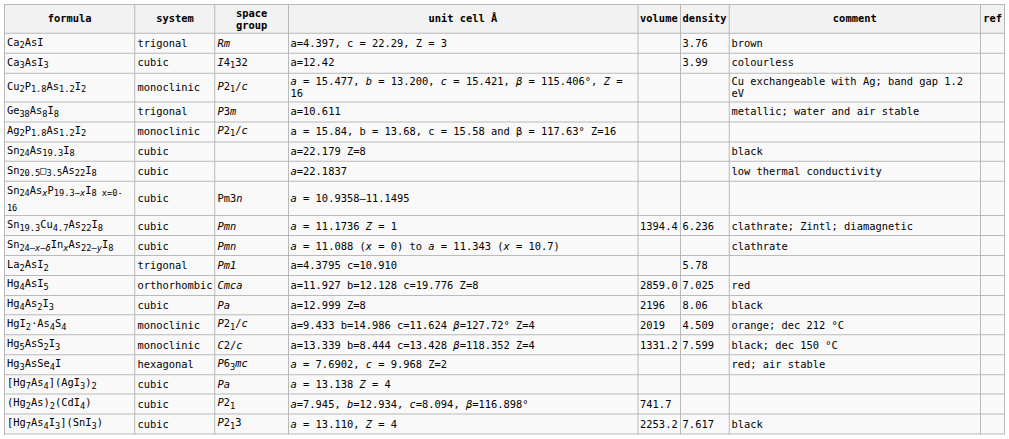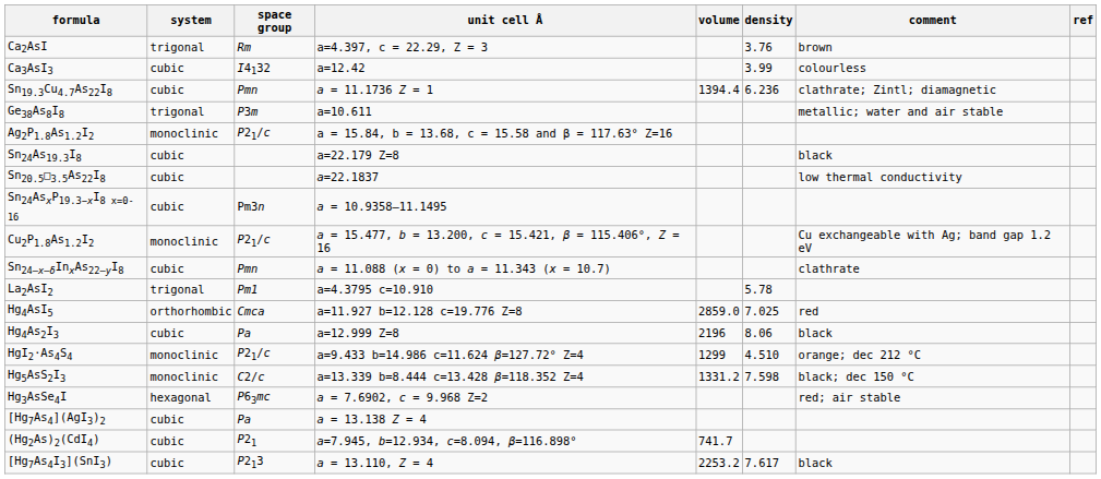 <table class="wikitable">
 <tr>
 <th>formula</th>
 <th>system</th>
 <th>space group</th>
 <th>unit cell Å</th>
 <th>volume</th>
 <th>density</th>
 <th>comment</th>
 <th>ref</th>
 </tr>
 <tr>
 <td>Ca<sub>2</sub>AsI</td>
 <td>trigonal</td>
 <td><em>R</em><em>m</em></td>
 <td>a=4.397, c = 22.29, Z = 3</td>
 <td></td>
 <td>3.76</td>
 <td>brown</td>
 <td></td>
 </tr>
 <tr>
 <td>Ca<sub>3</sub>AsI<sub>3</sub></td>
 <td>cubic</td>
 <td><em>I</em>4<sub>1</sub>32</td>
 <td>a=12.42</td>
 <td></td>
 <td>3.99</td>
 <td>colourless</td>
 <td></td>
 </tr>
 <tr>
-<td>Cu<sub>2</sub>P<sub>1.8</sub>As<sub>1.2</sub>I<sub>2</sub></td>
-<td>monoclinic</td>
-<td><em>P</em>2<sub>1</sub>/<em>c</em></td>
-<td><em>a</em> = 15.477, <em>b</em> = 13.200, <em>c</em> = 15.421, <em>β</em> = 115.406°, <em>Z</em> = 16</td>
-<td></td>
-<td></td>
-<td>Cu exchangeable with Ag; band gap 1.2 eV</td>
+<td>Sn<sub>19.3</sub>Cu<sub>4.7</sub>As<sub>22</sub>I<sub>8</sub></td>
+<td>cubic</td>
+<td><em>Pm</em><em>n</em></td>
+<td><em>a</em> = 11.1736 <em>Z</em> = 1</td>
+<td>1394.4</td>
+<td>6.236</td>
+<td>clathrate; Zintl; diamagnetic</td>
 <td></td>
 </tr>
 <tr>
 <td>Ge<sub>38</sub>As<sub>8</sub>I<sub>8</sub></td>
 <td>trigonal</td>
 <td><em>P</em>3<em>m</em></td>
 <td>a=10.611</td>
 <td></td>
 <td></td>
 <td>metallic; water and air stable</td>
 <td></td>
 </tr>
 <tr>
 <td>Ag<sub>2</sub>P<sub>1.8</sub>As<sub>1.2</sub>I<sub>2</sub></td>
 <td>monoclinic</td>
 <td><em>P</em>2<sub>1</sub>/<em>c</em></td>
 <td>a = 15.84, b = 13.68, c = 15.58 and β = 117.63° Z=16</td>
 <td></td>
 <td></td>
 <td></td>
 <td></td>
 </tr>
 <tr>
 <td>Sn<sub>24</sub>As<sub>19.3</sub>I<sub>8</sub></td>
 <td>cubic</td>
 <td></td>
 <td>a=22.179 Z=8</td>
 <td></td>
 <td></td>
 <td>black</td>
 <td></td>
 </tr>
 <tr>
 <td>Sn<sub>20.5</sub>□<sub>3.5</sub>As<sub>22</sub>I<sub>8</sub></td>
 <td>cubic</td>
 <td></td>
 <td><em>a</em>=22.1837</td>
 <td></td>
 <td></td>
 <td>low thermal conductivity</td>
 <td></td>
 </tr>
 <tr>
 <td>Sn<sub>24</sub>As<sub><em>x</em></sub>P<sub>19.3−<em>x</em></sub>I<sub>8 x=0-16</sub></td>
 <td>cubic</td>
 <td>Pm3<em>n</em></td>
 <td><em>a</em> = 10.9358—11.1495</td>
 <td></td>
 <td></td>
 <td></td>
 <td></td>
 </tr>
 <tr>
-<td>Sn<sub>19.3</sub>Cu<sub>4.7</sub>As<sub>22</sub>I<sub>8</sub></td>
-<td>cubic</td>
-<td><em>Pm</em><em>n</em></td>
-<td><em>a</em> = 11.1736 <em>Z</em> = 1</td>
-<td>1394.4</td>
-<td>6.236</td>
-<td>clathrate; Zintl; diamagnetic</td>
+<td>Cu<sub>2</sub>P<sub>1.8</sub>As<sub>1.2</sub>I<sub>2</sub></td>
+<td>monoclinic</td>
+<td><em>P</em>2<sub>1</sub>/<em>c</em></td>
+<td><em>a</em> = 15.477, <em>b</em> = 13.200, <em>c</em> = 15.421, <em>β</em> = 115.406°, <em>Z</em> = 16</td>
+<td></td>
+<td></td>
+<td>Cu exchangeable with Ag; band gap 1.2 eV</td>
 <td></td>
 </tr>
 <tr>
 <td>Sn<sub>24–<em>x</em>–<em>δ</em></sub>In<em><sub>x</sub></em>As<sub>22–<em>y</em></sub>I<sub>8</sub></td>
 <td>cubic</td>
 <td><em>Pm</em><em>n</em></td>
 <td><em>a</em> = 11.088 (<em>x</em> = 0) to <em>a</em> = 11.343 (<em>x</em> = 10.7)</td>
 <td></td>
 <td></td>
 <td>clathrate</td>
 <td></td>
 </tr>
 <tr>
 <td>La<sub>2</sub>AsI<sub>2</sub></td>
 <td>trigonal</td>
 <td><em>P</em><em>m1</em></td>
 <td>a=4.3795 c=10.910</td>
 <td></td>
 <td>5.78</td>
 <td></td>
 <td></td>
 </tr>
 <tr>
 <td>Hg<sub>4</sub>AsI<sub>5</sub></td>
 <td>orthorhombic</td>
 <td><em>Cmca</em></td>
 <td>a=11.927 b=12.128 c=19.776 Z=8</td>
 <td>2859.0</td>
 <td>7.025</td>
 <td>red</td>
 <td></td>
 </tr>
 <tr>
 <td>Hg<sub>4</sub>As<sub>2</sub>I<sub>3</sub></td>
 <td>cubic</td>
 <td><em>Pa</em></td>
 <td>a=12.999 Z=8</td>
 <td>2196</td>
 <td>8.06</td>
 <td>black</td>
 <td></td>
 </tr>
 <tr>
 <td>HgI<sub>2</sub>⋅As<sub>4</sub>S<sub>4</sub></td>
 <td>monoclinic</td>
 <td><em>P</em>2<sub>1</sub>/<em>c</em></td>
 <td>a=9.433 b=14.986 c=11.624 <em>β</em>=127.72° Z=4</td>
-<td>2019</td>
-<td>4.509</td>
+<td>1299</td>
+<td>4.510</td>
 <td>orange; dec 212 °C</td>
 <td></td>
 </tr>
 <tr>
 <td>Hg<sub>5</sub>AsS<sub>2</sub>I<sub>3</sub></td>
 <td>monoclinic</td>
 <td><em>C</em>2/<em>c</em></td>
 <td>a=13.339 b=8.444 c=13.428 <em>β</em>=118.352 Z=4</td>
 <td>1331.2</td>
-<td>7.599</td>
+<td>7.598</td>
 <td>black; dec 150 °C</td>
 <td></td>
 </tr>
 <tr>
 <td>Hg<sub>3</sub>AsSe<sub>4</sub>I</td>
 <td>hexagonal</td>
 <td><em>P</em>6<sub>3</sub><em>mc</em></td>
 <td><em>a</em> = 7.6902, <em>c</em> = 9.968 Z=2</td>
 <td></td>
 <td></td>
 <td>red; air stable</td>
 <td></td>
 </tr>
 <tr>
 <td>[Hg<sub>7</sub>As<sub>4</sub>](AgI<sub>3</sub>)<sub>2</sub></td>
 <td>cubic</td>
 <td><em>Pa</em></td>
 <td><em>a</em> = 13.138 <em>Z</em> = 4</td>
 <td></td>
 <td></td>
 <td></td>
 <td></td>
 </tr>
 <tr>
 <td>(Hg<sub>2</sub>As)<sub>2</sub>(CdI<sub>4</sub>)</td>
 <td>cubic</td>
 <td><em>P</em>2<sub>1</sub></td>
 <td><em>a</em>=7.945, <em>b</em>=12.934, <em>c</em>=8.094, <em>β</em>=116.898°</td>
 <td>741.7</td>
 <td></td>
 <td></td>
 <td></td>
 </tr>
 <tr>
 <td>[Hg<sub>7</sub>As<sub>4</sub>I<sub>3</sub>](SnI<sub>3</sub>)</td>
 <td>cubic</td>
 <td><em>P</em>2<sub>1</sub>3</td>
 <td><em>a</em> = 13.110, <em>Z =</em> 4</td>
 <td>2253.2</td>
 <td>7.617</td>
 <td>black</td>
 <td></td>
 </tr>
 </table>
